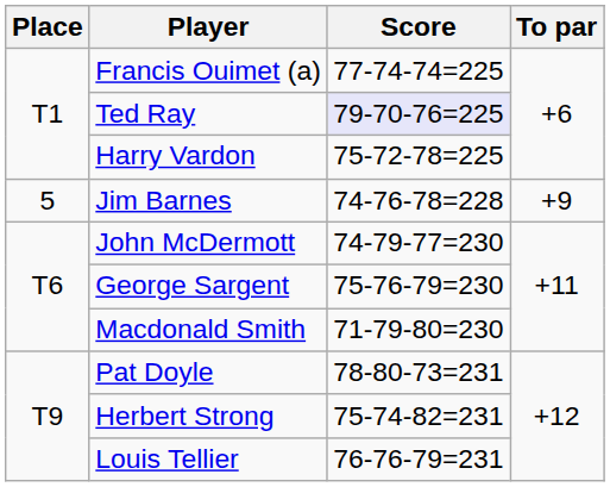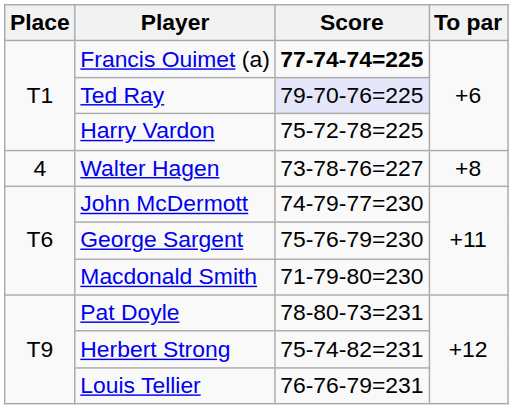 <table class="wikitable">
 <tr>
 <th>Place</th>
 <th>Player</th>
 <th>Score</th>
 <th>To par</th>
 </tr>
 <tr>
 <td rowspan=3 align=center>T1</td>
 <td> <a href='#'>Francis Ouimet</a> (a)</td>
-<td>77-74-74=225</td>
+<td><strong>77-74-74=225</strong></td>
 <td align=center rowspan=3>+6</td>
 </tr>
 <tr>
 <td> <a href='#'>Ted Ray</a></td>
 <td style="background: lavender;">79-70-76=225</td>
 </tr>
 <tr>
 <td> <a href='#'>Harry Vardon</a></td>
 <td>75-72-78=225</td>
 </tr>
 <tr>
-<td align=center>5</td>
-<td> <a href='#'>Jim Barnes</a></td>
-<td>74-76-78=228</td>
-<td align=center>+9</td>
+<td align=center>4</td>
+<td> <a href='#'>Walter Hagen</a></td>
+<td>73-78-76=227</td>
+<td align=center>+8</td>
 </tr>
 <tr>
 <td rowspan=3 align=center>T6</td>
 <td> <a href='#'>John McDermott</a></td>
 <td>74-79-77=230</td>
 <td rowspan=3 align=center>+11</td>
 </tr>
 <tr>
 <td> <a href='#'>George Sargent</a></td>
 <td>75-76-79=230</td>
 </tr>
 <tr>
 <td> <a href='#'>Macdonald Smith</a></td>
 <td>71-79-80=230</td>
 </tr>
 <tr>
 <td rowspan=3 align=center>T9</td>
 <td> <a href='#'>Pat Doyle</a></td>
 <td>78-80-73=231</td>
 <td rowspan=3 align=center>+12</td>
 </tr>
 <tr>
 <td> <a href='#'>Herbert Strong</a></td>
 <td>75-74-82=231</td>
 </tr>
 <tr>
 <td> <a href='#'>Louis Tellier</a></td>
 <td>76-76-79=231</td>
 </tr>
 </table>
